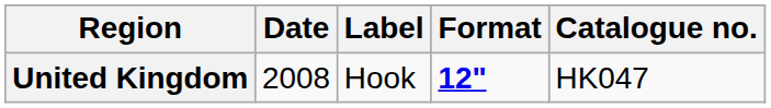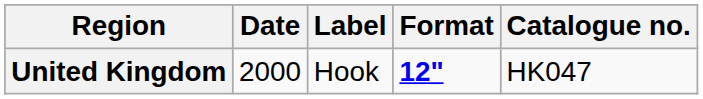 <table class="wikitable plainrowheaders">
 <tr>
 <th scope="col">Region</th>
 <th scope="col">Date</th>
 <th scope="col">Label</th>
 <th scope="col">Format</th>
 <th scope="col">Catalogue no.</th>
 </tr>
 <tr>
 <th scope="row">United Kingdom</th>
-<td>2008</td>
+<td>2000</td>
 <td>Hook</td>
 <td><strong><a href='#'>12"</a></strong></td>
 <td>HK047</td>
 </tr>
 </table>
